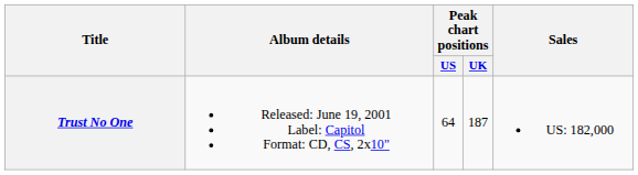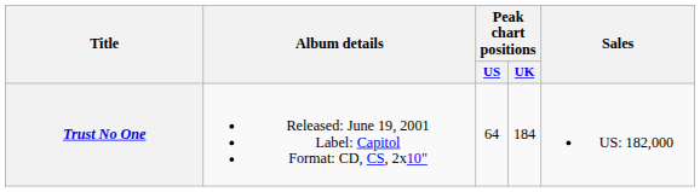 <table class="wikitable plainrowheaders" style="text-align:center;" border="1">
 <tr>
 <th rowspan="2" scope="col" style="width:13em;">Title</th>
 <th rowspan="2" scope="col" style="width:18em;">Album details</th>
 <th colspan="2" scope="col">Peak chart positions</th>
 <th rowspan="2" scope="col" style="width:10em;">Sales</th>
 </tr>
 <tr>
 <th scope="col" style="width:2em;font-size:90%;"><a href='#'>US</a><br></th>
 <th scope="col" style="width:2em;font-size:90%;"><a href='#'>UK</a><br></th>
 </tr>
 <tr>
 <th scope="row"><em><a href='#'>Trust No One</a></em></th>
 <td><br><ul><li>Released: June 19, 2001</li><li>Label: <a href='#'>Capitol</a></li><li>Format: CD, <a href='#'>CS</a>, 2x<a href='#'>10"</a></li></ul></td>
 <td>64</td>
-<td>187</td>
+<td>184</td>
 <td><br><ul><li>US: 182,000</li></ul></td>
 </tr>
 </table>
